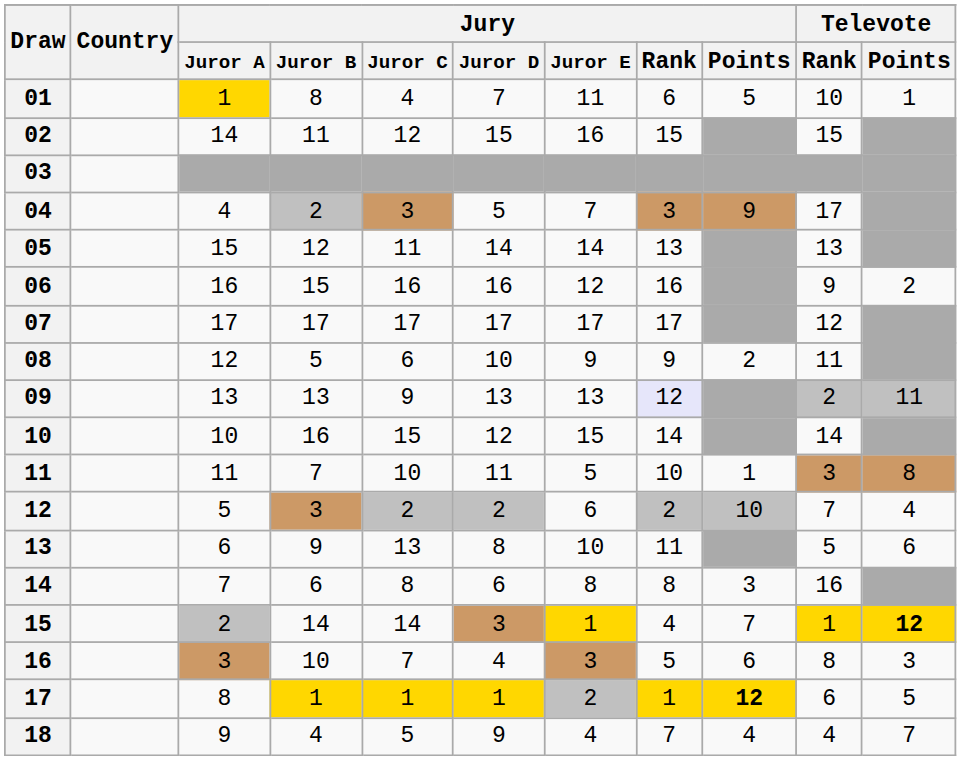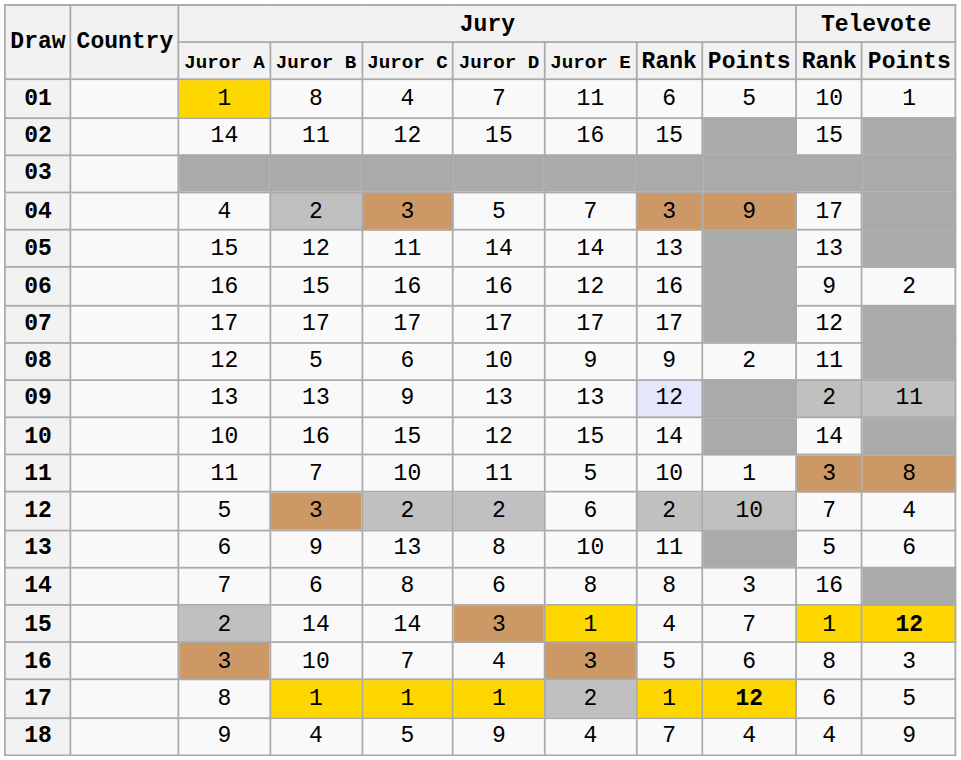 <table class="sortable wikitable collapsible plainrowheaders" style="text-align:center;">
 <tr>
 </tr>
 <tr>
 <th scope="col" rowspan="2">Draw</th>
 <th scope="col" rowspan="2">Country</th>
 <th scope="col" colspan="7">Jury</th>
 <th scope="col" colspan="2">Televote</th>
 </tr>
 <tr>
 <th scope="col"><small>Juror A</small></th>
 <th scope="col"><small>Juror B</small></th>
 <th scope="col"><small>Juror C</small></th>
 <th scope="col"><small>Juror D</small></th>
 <th scope="col"><small>Juror E</small></th>
 <th scope="col">Rank</th>
 <th scope="col">Points</th>
 <th scope="col">Rank</th>
 <th scope="col">Points</th>
 </tr>
 <tr>
 <th scope="row" style="text-align:center;">01</th>
 <td style="text-align:left;"></td>
 <td style="background:gold;">1</td>
 <td>8</td>
 <td>4</td>
 <td>7</td>
 <td>11</td>
 <td>6</td>
 <td>5</td>
 <td>10</td>
 <td>1</td>
 </tr>
 <tr>
 <th scope="row" style="text-align:center;">02</th>
 <td style="text-align:left;"></td>
 <td>14</td>
 <td>11</td>
 <td>12</td>
 <td>15</td>
 <td>16</td>
 <td>15</td>
 <td style="background:#AAAAAA;"></td>
 <td>15</td>
 <td style="background:#AAAAAA;"></td>
 </tr>
 <tr class="sortbottom">
 <th scope="row" style="text-align:center;">03</th>
 <td style="text-align:left;"></td>
 <td style="background:#AAAAAA;"></td>
 <td style="background:#AAAAAA;"></td>
 <td style="background:#AAAAAA;"></td>
 <td style="background:#AAAAAA;"></td>
 <td style="background:#AAAAAA;"></td>
 <td style="background:#AAAAAA;"></td>
 <td style="background:#AAAAAA;"></td>
 <td style="background:#AAAAAA;"></td>
 <td style="background:#AAAAAA;"></td>
 </tr>
 <tr>
 <th scope="row" style="text-align:center;">04</th>
 <td style="text-align:left;"></td>
 <td>4</td>
 <td style="background:silver;">2</td>
 <td style="background:#CC9966;">3</td>
 <td>5</td>
 <td>7</td>
 <td style="background:#CC9966;">3</td>
 <td style="background:#CC9966;">9</td>
 <td>17</td>
 <td style="background:#AAAAAA;"></td>
 </tr>
 <tr>
 <th scope="row" style="text-align:center;">05</th>
 <td style="text-align:left;"></td>
 <td>15</td>
 <td>12</td>
 <td>11</td>
 <td>14</td>
 <td>14</td>
 <td>13</td>
 <td style="background:#AAAAAA;"></td>
 <td>13</td>
 <td style="background:#AAAAAA;"></td>
 </tr>
 <tr>
 <th scope="row" style="text-align:center;">06</th>
 <td style="text-align:left;"></td>
 <td>16</td>
 <td>15</td>
 <td>16</td>
 <td>16</td>
 <td>12</td>
 <td>16</td>
 <td style="background:#AAAAAA;"></td>
 <td>9</td>
 <td>2</td>
 </tr>
 <tr>
 <th scope="row" style="text-align:center;">07</th>
 <td style="text-align:left;"></td>
 <td>17</td>
 <td>17</td>
 <td>17</td>
 <td>17</td>
 <td>17</td>
 <td>17</td>
 <td style="background:#AAAAAA;"></td>
 <td>12</td>
 <td style="background:#AAAAAA;"></td>
 </tr>
 <tr>
 <th scope="row" style="text-align:center;">08</th>
 <td style="text-align:left;"></td>
 <td>12</td>
 <td>5</td>
 <td>6</td>
 <td>10</td>
 <td>9</td>
 <td>9</td>
 <td>2</td>
 <td>11</td>
 <td style="background:#AAAAAA;"></td>
 </tr>
 <tr>
 <th scope="row" style="text-align:center;">09</th>
 <td style="text-align:left;"></td>
 <td>13</td>
 <td>13</td>
 <td>9</td>
 <td>13</td>
 <td>13</td>
 <td style="background: lavender;">12</td>
 <td style="background:#AAAAAA;"></td>
 <td style="background:silver;">2</td>
 <td style="background:silver;">11</td>
 </tr>
 <tr>
 <th scope="row" style="text-align:center;">10</th>
 <td style="text-align:left;"></td>
 <td>10</td>
 <td>16</td>
 <td>15</td>
 <td>12</td>
 <td>15</td>
 <td>14</td>
 <td style="background:#AAAAAA;"></td>
 <td>14</td>
 <td style="background:#AAAAAA;"></td>
 </tr>
 <tr>
 <th scope="row" style="text-align:center;">11</th>
 <td style="text-align:left;"></td>
 <td>11</td>
 <td>7</td>
 <td>10</td>
 <td>11</td>
 <td>5</td>
 <td>10</td>
 <td>1</td>
 <td style="background:#CC9966;">3</td>
 <td style="background:#CC9966;">8</td>
 </tr>
 <tr>
 <th scope="row" style="text-align:center;">12</th>
 <td style="text-align:left;"></td>
 <td>5</td>
 <td style="background:#CC9966;">3</td>
 <td style="background:silver;">2</td>
 <td style="background:silver;">2</td>
 <td>6</td>
 <td style="background:silver;">2</td>
 <td style="background:silver;">10</td>
 <td>7</td>
 <td>4</td>
 </tr>
 <tr>
 <th scope="row" style="text-align:center;">13</th>
 <td style="text-align:left;"></td>
 <td>6</td>
 <td>9</td>
 <td>13</td>
 <td>8</td>
 <td>10</td>
 <td>11</td>
 <td style="background:#AAAAAA;"></td>
 <td>5</td>
 <td>6</td>
 </tr>
 <tr>
 <th scope="row" style="text-align:center;">14</th>
 <td style="text-align:left;"></td>
 <td>7</td>
 <td>6</td>
 <td>8</td>
 <td>6</td>
 <td>8</td>
 <td>8</td>
 <td>3</td>
 <td>16</td>
 <td style="background:#AAAAAA;"></td>
 </tr>
 <tr>
 <th scope="row" style="text-align:center;">15</th>
 <td style="text-align:left;"></td>
 <td style="background:silver;">2</td>
 <td>14</td>
 <td>14</td>
 <td style="background:#CC9966;">3</td>
 <td style="background:gold;">1</td>
 <td>4</td>
 <td>7</td>
 <td style="background:gold;">1</td>
 <td style="background:gold;"><strong>12</strong></td>
 </tr>
 <tr>
 <th scope="row" style="text-align:center;">16</th>
 <td style="text-align:left;"></td>
 <td style="background:#CC9966;">3</td>
 <td>10</td>
 <td>7</td>
 <td>4</td>
 <td style="background:#CC9966;">3</td>
 <td>5</td>
 <td>6</td>
 <td>8</td>
 <td>3</td>
 </tr>
 <tr>
 <th scope="row" style="text-align:center;">17</th>
 <td style="text-align:left;"></td>
 <td>8</td>
 <td style="background:gold;">1</td>
 <td style="background:gold;">1</td>
 <td style="background:gold;">1</td>
 <td style="background:silver;">2</td>
 <td style="background:gold;">1</td>
 <td style="background:gold;"><strong>12</strong></td>
 <td>6</td>
 <td>5</td>
 </tr>
 <tr>
 <th scope="row" style="text-align:center;">18</th>
 <td style="text-align:left;"></td>
 <td>9</td>
 <td>4</td>
 <td>5</td>
 <td>9</td>
 <td>4</td>
 <td>7</td>
 <td>4</td>
 <td>4</td>
-<td>7</td>
+<td>9</td>
 </tr>
 </table>
